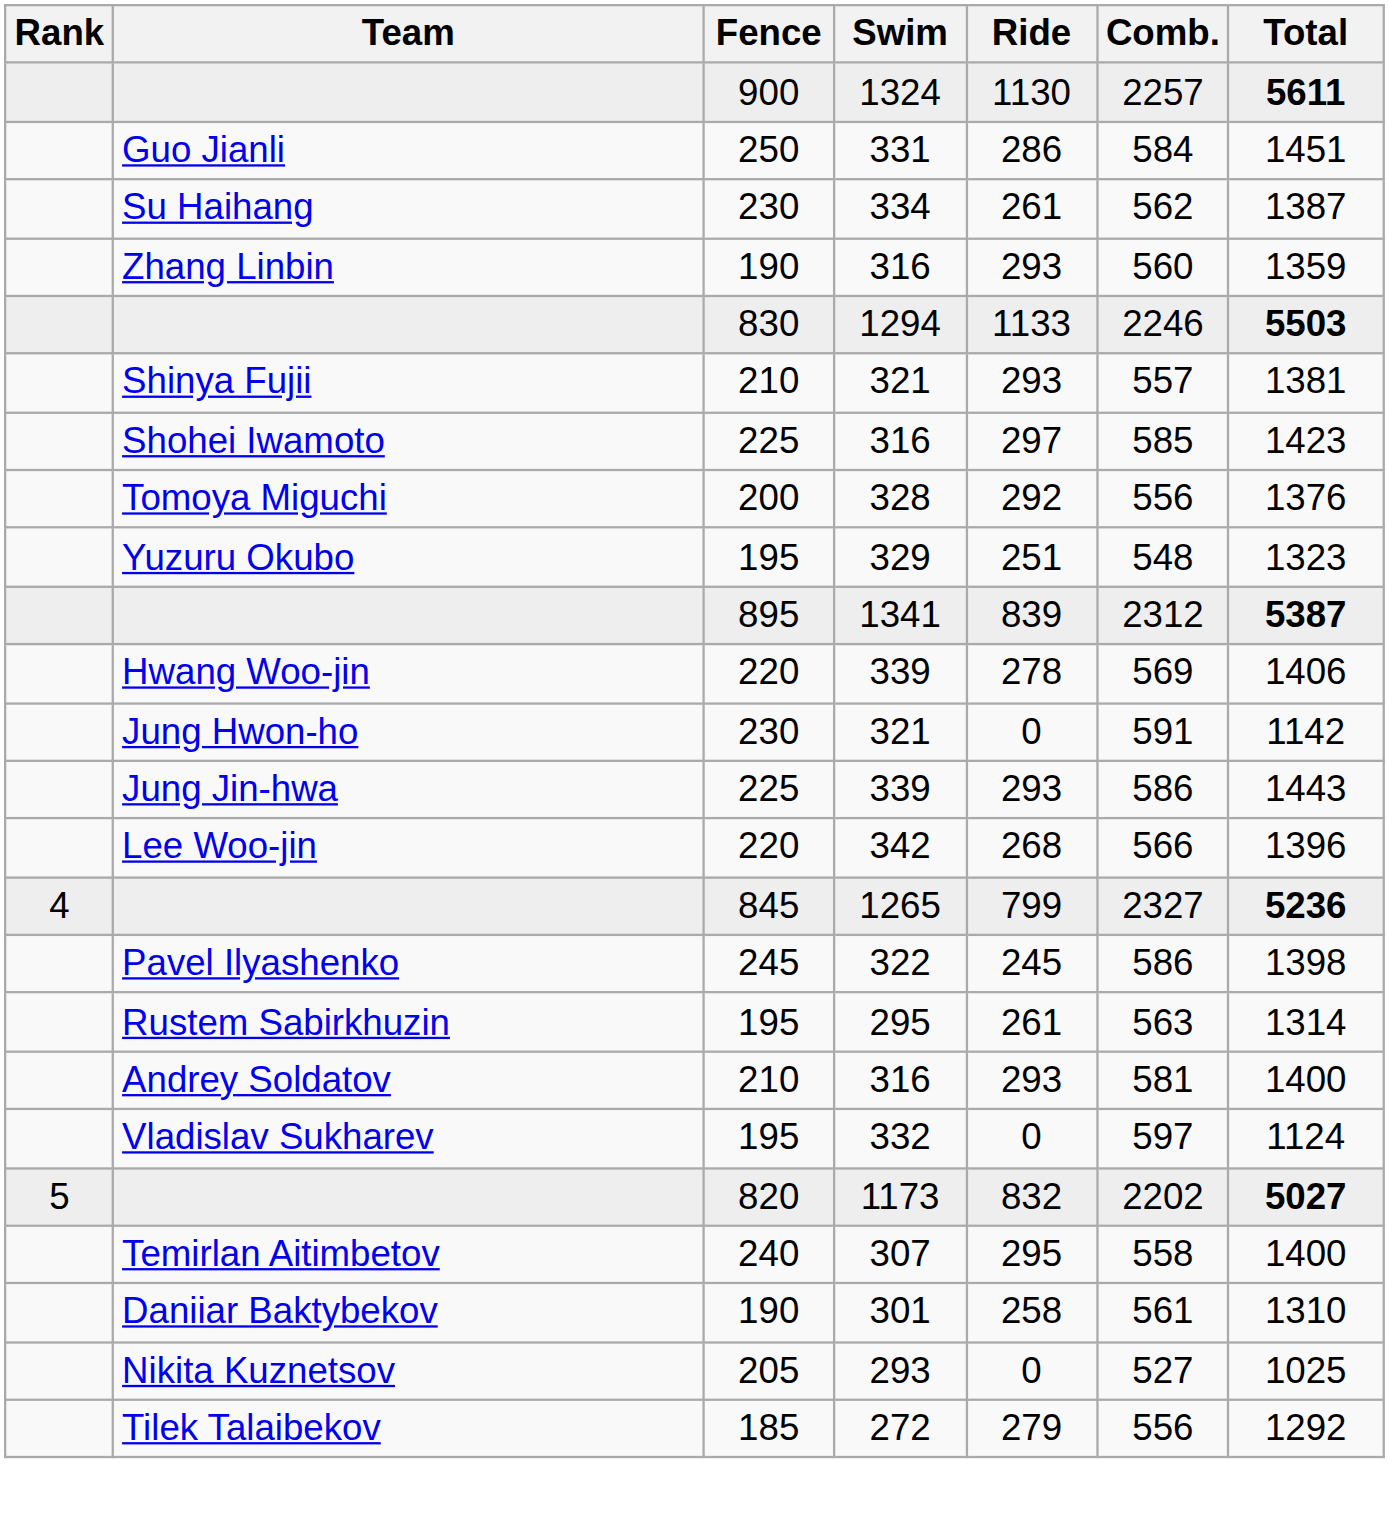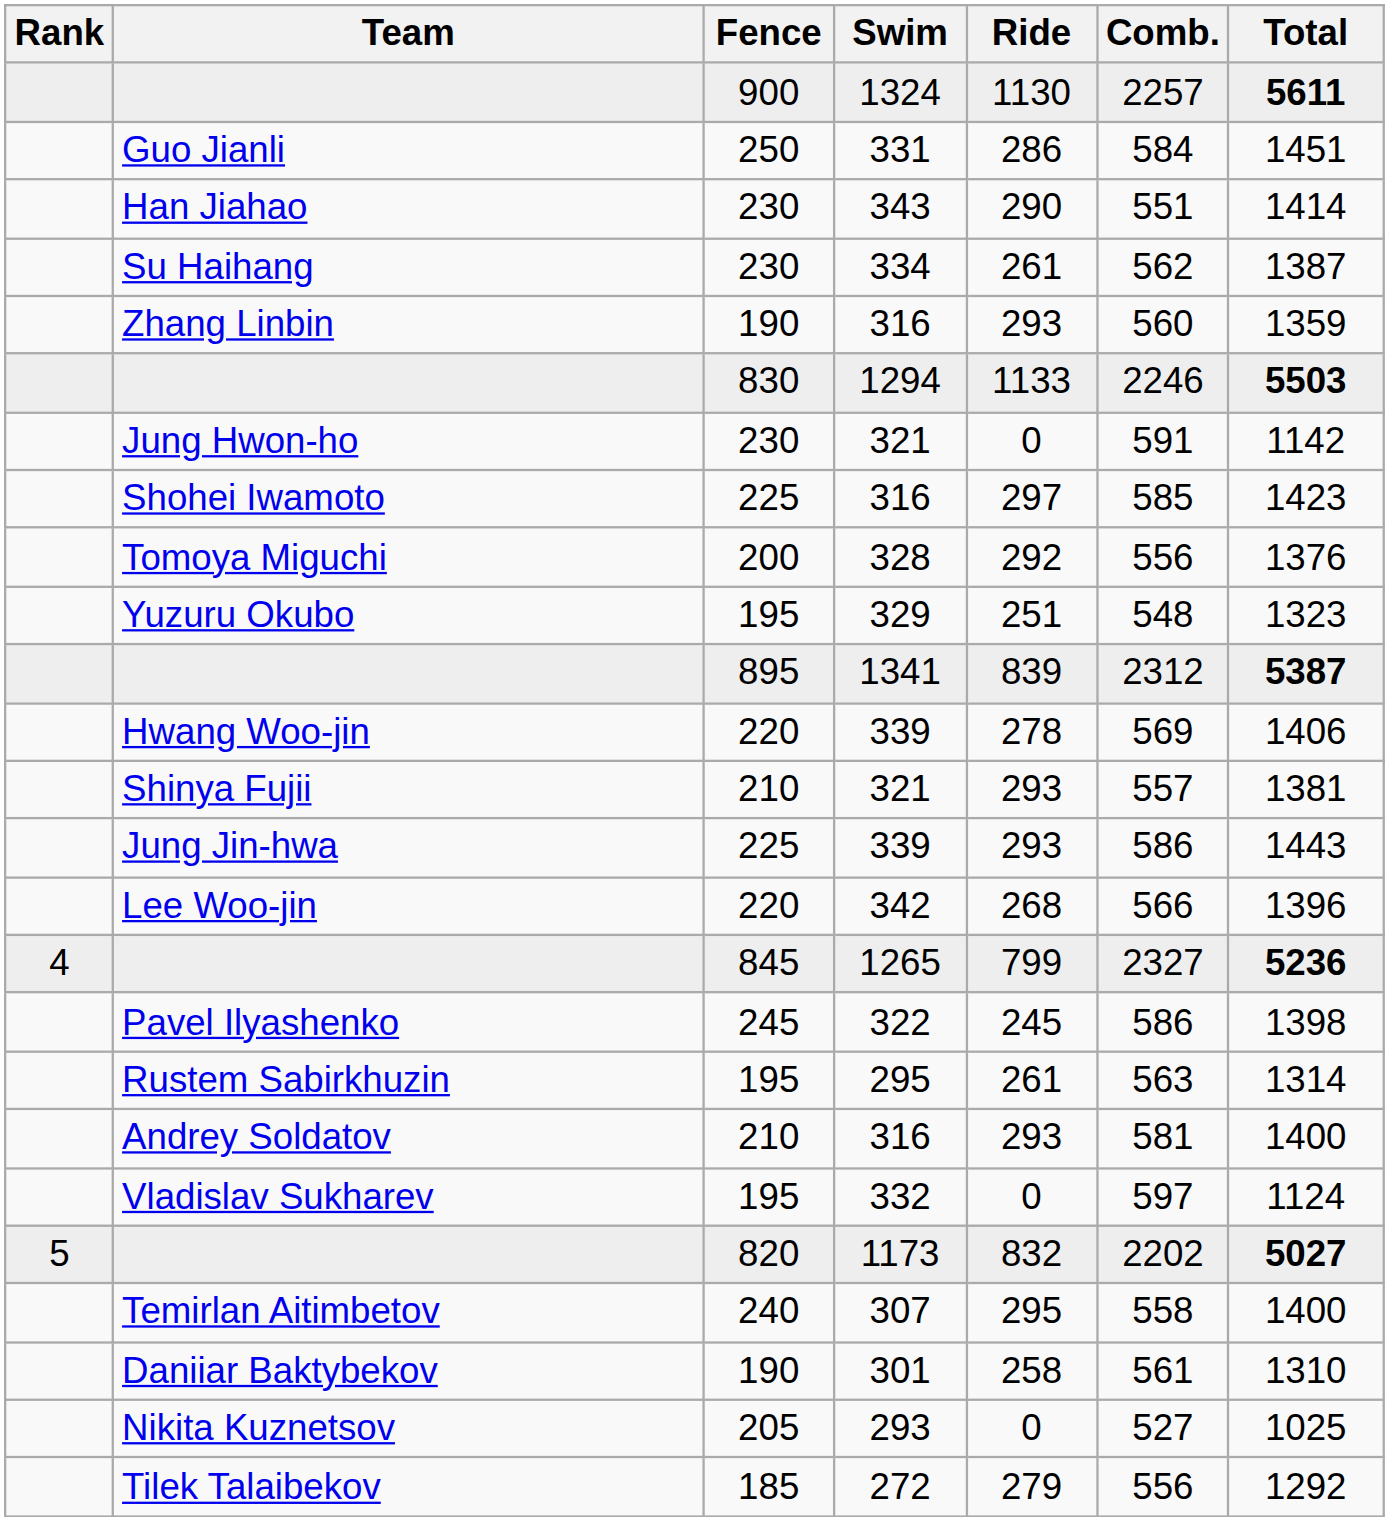 <table class=wikitable style="text-align:center">
 <tr>
 <th width=40>Rank</th>
 <th width=250>Team</th>
 <th width=50>Fence</th>
 <th width=50>Swim</th>
 <th width=50>Ride</th>
 <th width=50>Comb.</th>
 <th width=60>Total</th>
 </tr>
 <tr bgcolor=eeeeee>
 <td></td>
 <td align=left></td>
 <td>900</td>
 <td>1324</td>
 <td>1130</td>
 <td>2257</td>
 <td><strong>5611</strong></td>
 </tr>
 <tr>
 <td></td>
 <td align=left><a href='#'>Guo Jianli</a></td>
 <td>250</td>
 <td>331</td>
 <td>286</td>
 <td>584</td>
 <td>1451</td>
 </tr>
 <tr>
 <td></td>
+<td align=left><a href='#'>Han Jiahao</a></td>
+<td>230</td>
+<td>343</td>
+<td>290</td>
+<td>551</td>
+<td>1414</td>
+</tr>
+<tr>
+<td></td>
 <td align=left><a href='#'>Su Haihang</a></td>
 <td>230</td>
 <td>334</td>
 <td>261</td>
 <td>562</td>
 <td>1387</td>
 </tr>
 <tr>
 <td></td>
 <td align=left><a href='#'>Zhang Linbin</a></td>
 <td>190</td>
 <td>316</td>
 <td>293</td>
 <td>560</td>
 <td>1359</td>
 </tr>
 <tr bgcolor=eeeeee>
 <td></td>
 <td align=left></td>
 <td>830</td>
 <td>1294</td>
 <td>1133</td>
 <td>2246</td>
 <td><strong>5503</strong></td>
 </tr>
 <tr>
 <td></td>
-<td align=left><a href='#'>Shinya Fujii</a></td>
-<td>210</td>
+<td align=left><a href='#'>Jung Hwon-ho</a></td>
+<td>230</td>
 <td>321</td>
-<td>293</td>
-<td>557</td>
-<td>1381</td>
+<td>0</td>
+<td>591</td>
+<td>1142</td>
 </tr>
 <tr>
 <td></td>
 <td align=left><a href='#'>Shohei Iwamoto</a></td>
 <td>225</td>
 <td>316</td>
 <td>297</td>
 <td>585</td>
 <td>1423</td>
 </tr>
 <tr>
 <td></td>
 <td align=left><a href='#'>Tomoya Miguchi</a></td>
 <td>200</td>
 <td>328</td>
 <td>292</td>
 <td>556</td>
 <td>1376</td>
 </tr>
 <tr>
 <td></td>
 <td align=left><a href='#'>Yuzuru Okubo</a></td>
 <td>195</td>
 <td>329</td>
 <td>251</td>
 <td>548</td>
 <td>1323</td>
 </tr>
 <tr bgcolor=eeeeee>
 <td></td>
 <td align=left></td>
 <td>895</td>
 <td>1341</td>
 <td>839</td>
 <td>2312</td>
 <td><strong>5387</strong></td>
 </tr>
 <tr>
 <td></td>
 <td align=left><a href='#'>Hwang Woo-jin</a></td>
 <td>220</td>
 <td>339</td>
 <td>278</td>
 <td>569</td>
 <td>1406</td>
 </tr>
 <tr>
 <td></td>
-<td align=left><a href='#'>Jung Hwon-ho</a></td>
-<td>230</td>
+<td align=left><a href='#'>Shinya Fujii</a></td>
+<td>210</td>
 <td>321</td>
-<td>0</td>
-<td>591</td>
-<td>1142</td>
+<td>293</td>
+<td>557</td>
+<td>1381</td>
 </tr>
 <tr>
 <td></td>
 <td align=left><a href='#'>Jung Jin-hwa</a></td>
 <td>225</td>
 <td>339</td>
 <td>293</td>
 <td>586</td>
 <td>1443</td>
 </tr>
 <tr>
 <td></td>
 <td align=left><a href='#'>Lee Woo-jin</a></td>
 <td>220</td>
 <td>342</td>
 <td>268</td>
 <td>566</td>
 <td>1396</td>
 </tr>
 <tr bgcolor=eeeeee>
 <td>4</td>
 <td align=left></td>
 <td>845</td>
 <td>1265</td>
 <td>799</td>
 <td>2327</td>
 <td><strong>5236</strong></td>
 </tr>
 <tr>
 <td></td>
 <td align=left><a href='#'>Pavel Ilyashenko</a></td>
 <td>245</td>
 <td>322</td>
 <td>245</td>
 <td>586</td>
 <td>1398</td>
 </tr>
 <tr>
 <td></td>
 <td align=left><a href='#'>Rustem Sabirkhuzin</a></td>
 <td>195</td>
 <td>295</td>
 <td>261</td>
 <td>563</td>
 <td>1314</td>
 </tr>
 <tr>
 <td></td>
 <td align=left><a href='#'>Andrey Soldatov</a></td>
 <td>210</td>
 <td>316</td>
 <td>293</td>
 <td>581</td>
 <td>1400</td>
 </tr>
 <tr>
 <td></td>
 <td align=left><a href='#'>Vladislav Sukharev</a></td>
 <td>195</td>
 <td>332</td>
 <td>0</td>
 <td>597</td>
 <td>1124</td>
 </tr>
 <tr bgcolor=eeeeee>
 <td>5</td>
 <td align=left></td>
 <td>820</td>
 <td>1173</td>
 <td>832</td>
 <td>2202</td>
 <td><strong>5027</strong></td>
 </tr>
 <tr>
 <td></td>
 <td align=left><a href='#'>Temirlan Aitimbetov</a></td>
 <td>240</td>
 <td>307</td>
 <td>295</td>
 <td>558</td>
 <td>1400</td>
 </tr>
 <tr>
 <td></td>
 <td align=left><a href='#'>Daniiar Baktybekov</a></td>
 <td>190</td>
 <td>301</td>
 <td>258</td>
 <td>561</td>
 <td>1310</td>
 </tr>
 <tr>
 <td></td>
 <td align=left><a href='#'>Nikita Kuznetsov</a></td>
 <td>205</td>
 <td>293</td>
 <td>0</td>
 <td>527</td>
 <td>1025</td>
 </tr>
 <tr>
 <td></td>
 <td align=left><a href='#'>Tilek Talaibekov</a></td>
 <td>185</td>
 <td>272</td>
 <td>279</td>
 <td>556</td>
 <td>1292</td>
 </tr>
 </table>
